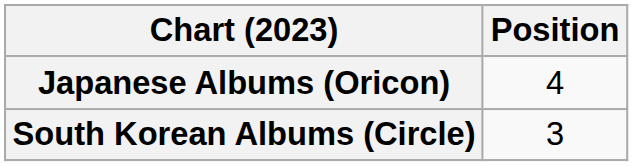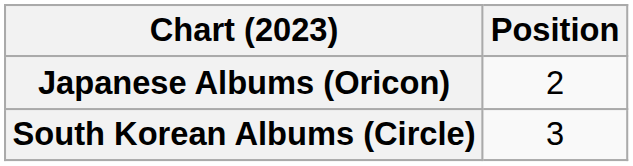 <table class="wikitable sortable plainrowheaders" style="text-align:center">
 <tr>
 <th scope="col">Chart (2023)</th>
 <th scope="col">Position</th>
 </tr>
 <tr>
 <th scope="row">Japanese Albums (Oricon)</th>
-<td>4</td>
+<td>2</td>
 </tr>
 <tr>
 <th scope="row">South Korean Albums (Circle)</th>
 <td>3</td>
 </tr>
 </table>
